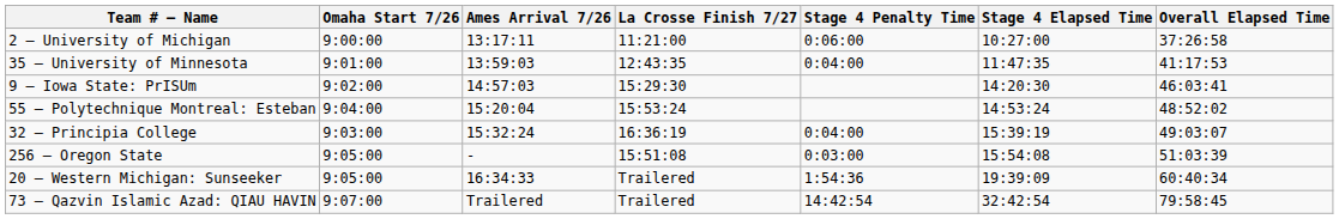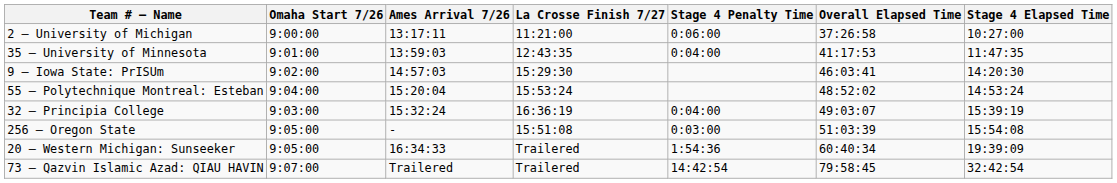 <table class="wikitable">
 <tr>
 <th>Team # – Name</th>
 <th>Omaha Start 7/26</th>
 <th>Ames Arrival 7/26</th>
 <th>La Crosse Finish 7/27</th>
 <th>Stage 4 Penalty Time</th>
+<th>Overall Elapsed Time</th>
 <th>Stage 4 Elapsed Time</th>
-<th>Overall Elapsed Time</th>
 </tr>
 <tr>
 <td>2 – University of Michigan</td>
 <td>9:00:00</td>
 <td>13:17:11</td>
 <td>11:21:00</td>
 <td>0:06:00</td>
+<td>37:26:58</td>
 <td>10:27:00</td>
-<td>37:26:58</td>
 </tr>
 <tr>
 <td>35 – University of Minnesota</td>
 <td>9:01:00</td>
 <td>13:59:03</td>
 <td>12:43:35</td>
 <td>0:04:00</td>
+<td>41:17:53</td>
 <td>11:47:35</td>
-<td>41:17:53</td>
 </tr>
 <tr>
 <td>9 – Iowa State: PrISUm</td>
 <td>9:02:00</td>
 <td>14:57:03</td>
 <td>15:29:30</td>
 <td></td>
+<td>46:03:41</td>
 <td>14:20:30</td>
-<td>46:03:41</td>
 </tr>
 <tr>
 <td>55 – Polytechnique Montreal: Esteban</td>
 <td>9:04:00</td>
 <td>15:20:04</td>
 <td>15:53:24</td>
 <td></td>
+<td>48:52:02</td>
 <td>14:53:24</td>
-<td>48:52:02</td>
 </tr>
 <tr>
 <td>32 – Principia College</td>
 <td>9:03:00</td>
 <td>15:32:24</td>
 <td>16:36:19</td>
 <td>0:04:00</td>
+<td>49:03:07</td>
 <td>15:39:19</td>
-<td>49:03:07</td>
 </tr>
 <tr>
 <td>256 – Oregon State</td>
 <td>9:05:00</td>
 <td>-</td>
 <td>15:51:08</td>
 <td>0:03:00</td>
+<td>51:03:39</td>
 <td>15:54:08</td>
-<td>51:03:39</td>
 </tr>
 <tr>
 <td>20 – Western Michigan: Sunseeker</td>
 <td>9:05:00</td>
 <td>16:34:33</td>
 <td>Trailered</td>
 <td>1:54:36</td>
+<td>60:40:34</td>
 <td>19:39:09</td>
-<td>60:40:34</td>
 </tr>
 <tr>
 <td>73 – Qazvin Islamic Azad: QIAU HAVIN</td>
 <td>9:07:00</td>
 <td>Trailered</td>
 <td>Trailered</td>
 <td>14:42:54</td>
+<td>79:58:45</td>
 <td>32:42:54</td>
-<td>79:58:45</td>
 </tr>
 </table>
